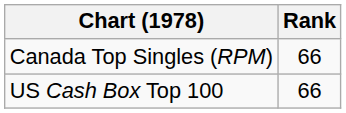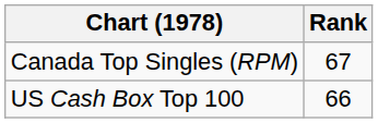 <table class="wikitable">
 <tr>
 <th>Chart (1978)</th>
 <th>Rank</th>
 </tr>
 <tr>
 <td>Canada Top Singles (<em>RPM</em>)</td>
-<td style="text-align:center;">66</td>
+<td style="text-align:center;">67</td>
 </tr>
 <tr>
 <td>US <em>Cash Box</em> Top 100</td>
 <td style="text-align:center;">66</td>
 </tr>
 </table>
